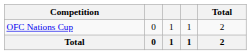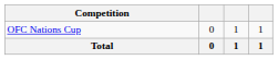 <table class="wikitable" style="width:30%; font-size:90%; text-align:center;">
 <tr>
 <th>Competition</th>
 <th></th>
 <th></th>
 <th></th>
-<th>Total</th>
 </tr>
 <tr>
 <td align="left"><a href='#'>OFC Nations Cup</a></td>
 <td>0</td>
 <td>1</td>
 <td>1</td>
-<td>2</td>
 </tr>
 <tr>
 <th>Total</th>
 <th>0</th>
 <th>1</th>
 <th>1</th>
-<th>2</th>
 </tr>
 </table>
